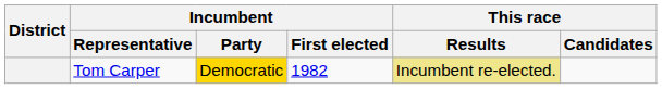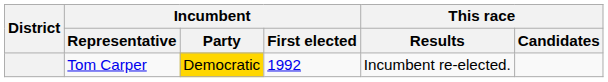 <table class=wikitable>
 <tr>
 <th rowspan=2>District</th>
 <th colspan=3>Incumbent</th>
 <th colspan=2>This race</th>
 </tr>
 <tr>
 <th>Representative</th>
 <th>Party</th>
 <th>First elected</th>
 <th>Results</th>
 <th>Candidates</th>
 </tr>
 <tr>
 <th></th>
 <td><a href='#'>Tom Carper</a></td>
 <td style="background: gold;">Democratic</td>
-<td><a href='#'>1982</a></td>
-<td style="background: khaki;">Incumbent re-elected.</td>
+<td><a href='#'>1992</a></td>
+<td>Incumbent re-elected.</td>
 <td nowrap></td>
 </tr>
 </table>
